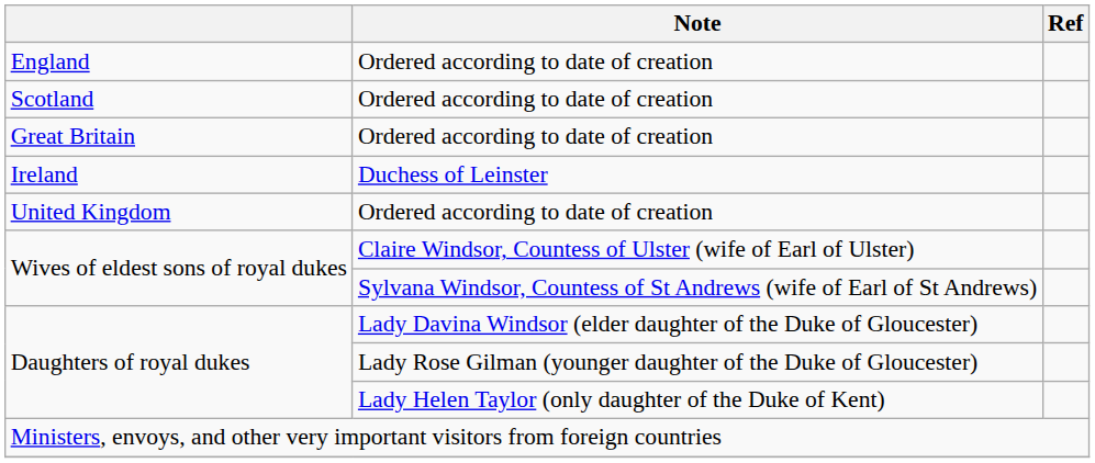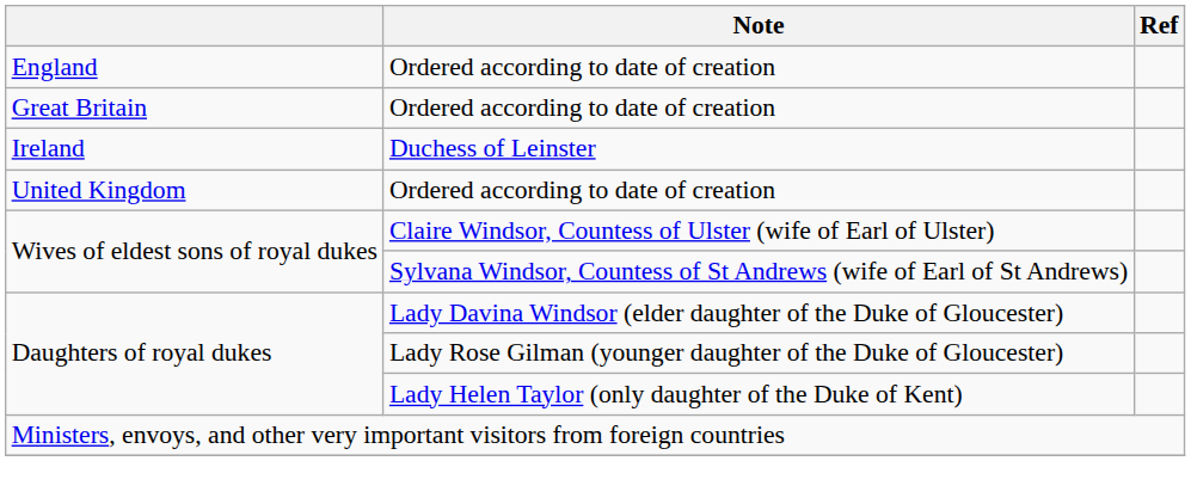 <table class="wikitable">
 <tr>
 <th></th>
 <th>Note</th>
 <th>Ref</th>
 </tr>
 <tr>
 <td> <a href='#'>England</a></td>
-<td>Ordered according to date of creation</td>
-<td></td>
-</tr>
-<tr>
-<td> <a href='#'>Scotland</a></td>
 <td>Ordered according to date of creation</td>
 <td></td>
 </tr>
 <tr>
 <td> <a href='#'>Great Britain</a></td>
 <td>Ordered according to date of creation</td>
 <td></td>
 </tr>
 <tr>
 <td> <a href='#'>Ireland</a></td>
 <td><a href='#'>Duchess of Leinster</a></td>
 <td></td>
 </tr>
 <tr>
 <td> <a href='#'>United Kingdom</a></td>
 <td>Ordered according to date of creation</td>
 <td></td>
 </tr>
 <tr>
 <td rowspan=2>Wives of eldest sons of royal dukes</td>
 <td><a href='#'>Claire Windsor, Countess of Ulster</a> (wife of Earl of Ulster)</td>
 <td></td>
 </tr>
 <tr>
 <td><a href='#'>Sylvana Windsor, Countess of St Andrews</a> (wife of Earl of St Andrews)</td>
 <td></td>
 </tr>
 <tr>
 <td rowspan=3>Daughters of royal dukes</td>
 <td><a href='#'>Lady Davina Windsor</a> (elder daughter of the Duke of Gloucester)</td>
 <td></td>
 </tr>
 <tr>
 <td>Lady Rose Gilman (younger daughter of the Duke of Gloucester)</td>
 <td></td>
 </tr>
 <tr>
 <td><a href='#'>Lady Helen Taylor</a> (only daughter of the Duke of Kent)</td>
 <td></td>
 </tr>
 <tr>
 <td colspan=3><a href='#'>Ministers</a>, envoys, and other very important visitors from foreign countries</td>
 </tr>
 <tr>
 </tr>
 </table>
